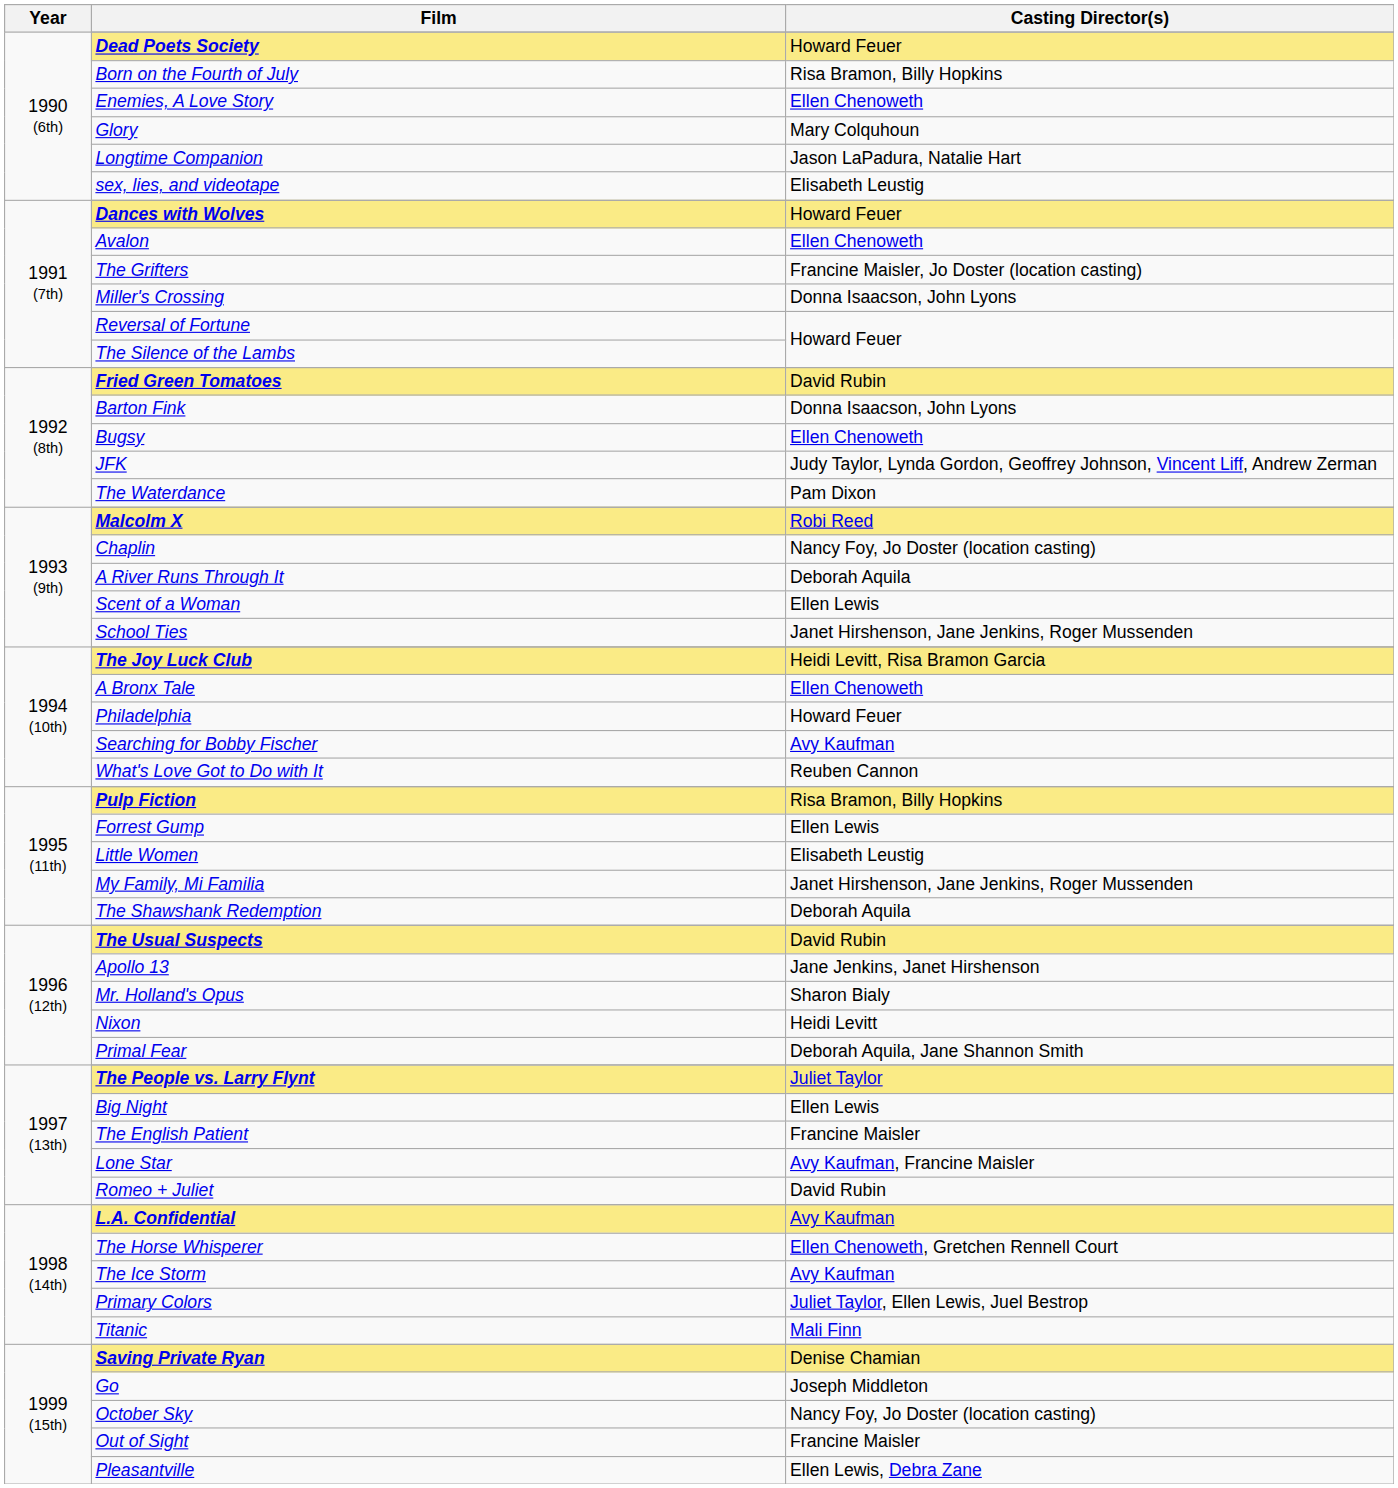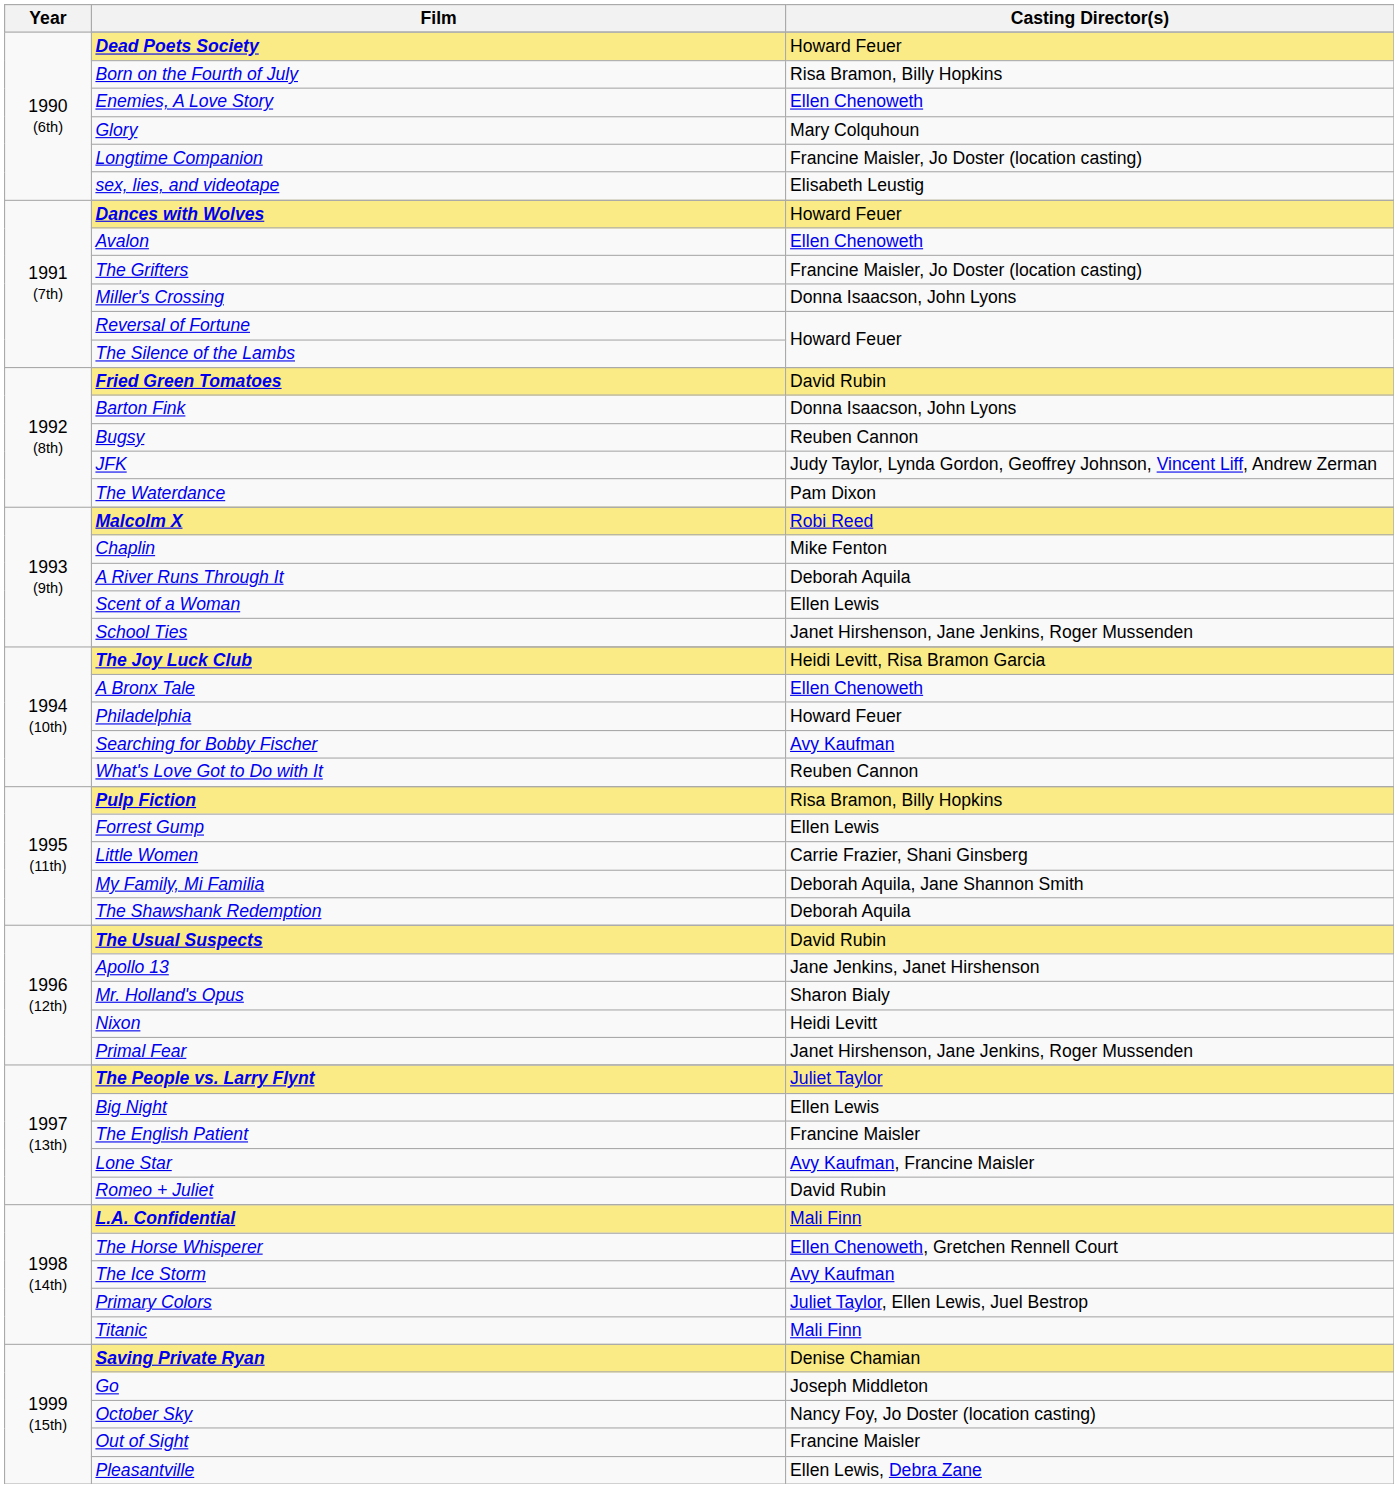 <table class="wikitable" style="width:100%">
 <tr bgcolor="#bebebe">
 <th width="5%">Year</th>
 <th width="40%">Film</th>
 <th width="35%">Casting Director(s)</th>
 </tr>
 <tr>
 <td rowspan=7 style="text-align:center">1990<br><small>(6th)</small><br></td>
 </tr>
 <tr style="background:#FAEB86">
 <td><strong><em><a href='#'>Dead Poets Society</a></em></strong></td>
 <td>Howard Feuer</td>
 </tr>
 <tr>
 <td><em><a href='#'>Born on the Fourth of July</a></em></td>
 <td>Risa Bramon, Billy Hopkins</td>
 </tr>
 <tr>
 <td><em><a href='#'>Enemies, A Love Story</a></em></td>
 <td><a href='#'>Ellen Chenoweth</a></td>
 </tr>
 <tr>
 <td><em><a href='#'>Glory</a></em></td>
 <td>Mary Colquhoun</td>
 </tr>
 <tr>
 <td><em><a href='#'>Longtime Companion</a></em></td>
-<td>Jason LaPadura, Natalie Hart</td>
+<td>Francine Maisler, Jo Doster (location casting)</td>
 </tr>
 <tr>
 <td><em><a href='#'>sex, lies, and videotape</a></em></td>
 <td>Elisabeth Leustig</td>
 </tr>
 <tr>
 <td rowspan=7 style="text-align:center">1991<br><small>(7th)</small><br></td>
 </tr>
 <tr style="background:#FAEB86">
 <td><strong><em><a href='#'>Dances with Wolves</a></em></strong></td>
 <td>Howard Feuer</td>
 </tr>
 <tr>
 <td><em><a href='#'>Avalon</a></em></td>
 <td><a href='#'>Ellen Chenoweth</a></td>
 </tr>
 <tr>
 <td><em><a href='#'>The Grifters</a></em></td>
 <td>Francine Maisler, Jo Doster (location casting)</td>
 </tr>
 <tr>
 <td><em><a href='#'>Miller's Crossing</a></em></td>
 <td>Donna Isaacson, John Lyons</td>
 </tr>
 <tr>
 <td><em><a href='#'>Reversal of Fortune</a></em></td>
 <td rowspan="2">Howard Feuer</td>
 </tr>
 <tr>
 <td><em><a href='#'>The Silence of the Lambs</a></em></td>
 </tr>
 <tr>
 <td rowspan=6 style="text-align:center">1992<br><small>(8th)</small><br></td>
 </tr>
 <tr style="background:#FAEB86">
 <td><strong><em><a href='#'>Fried Green Tomatoes</a></em></strong></td>
 <td>David Rubin</td>
 </tr>
 <tr>
 <td><em><a href='#'>Barton Fink</a></em></td>
 <td>Donna Isaacson, John Lyons</td>
 </tr>
 <tr>
 <td><em><a href='#'>Bugsy</a></em></td>
-<td><a href='#'>Ellen Chenoweth</a></td>
+<td>Reuben Cannon</td>
 </tr>
 <tr>
 <td><em><a href='#'>JFK</a></em></td>
 <td>Judy Taylor, Lynda Gordon, Geoffrey Johnson, <a href='#'>Vincent Liff</a>, Andrew Zerman</td>
 </tr>
 <tr>
 <td><em><a href='#'>The Waterdance</a></em></td>
 <td>Pam Dixon</td>
 </tr>
 <tr>
 <td rowspan=6 style="text-align:center">1993<br><small>(9th)</small><br></td>
 </tr>
 <tr style="background:#FAEB86">
 <td><strong><em><a href='#'>Malcolm X</a></em></strong></td>
 <td><a href='#'>Robi Reed</a></td>
 </tr>
 <tr>
 <td><em><a href='#'>Chaplin</a></em></td>
-<td>Nancy Foy, Jo Doster (location casting)</td>
+<td>Mike Fenton</td>
 </tr>
 <tr>
 <td><em><a href='#'>A River Runs Through It</a></em></td>
 <td>Deborah Aquila</td>
 </tr>
 <tr>
 <td><em><a href='#'>Scent of a Woman</a></em></td>
 <td>Ellen Lewis</td>
 </tr>
 <tr>
 <td><em><a href='#'>School Ties</a></em></td>
 <td>Janet Hirshenson, Jane Jenkins, Roger Mussenden</td>
 </tr>
 <tr>
 <td rowspan=6 style="text-align:center">1994<br><small>(10th)</small><br></td>
 </tr>
 <tr style="background:#FAEB86">
 <td><strong><em><a href='#'>The Joy Luck Club</a></em></strong></td>
 <td>Heidi Levitt, Risa Bramon Garcia</td>
 </tr>
 <tr>
 <td><em><a href='#'>A Bronx Tale</a></em></td>
 <td><a href='#'>Ellen Chenoweth</a></td>
 </tr>
 <tr>
 <td><em><a href='#'>Philadelphia</a></em></td>
 <td>Howard Feuer</td>
 </tr>
 <tr>
 <td><em><a href='#'>Searching for Bobby Fischer</a></em></td>
 <td><a href='#'>Avy Kaufman</a></td>
 </tr>
 <tr>
 <td><em><a href='#'>What's Love Got to Do with It</a></em></td>
 <td>Reuben Cannon</td>
 </tr>
 <tr>
 <td rowspan=6 style="text-align:center">1995<br><small>(11th)</small><br></td>
 </tr>
 <tr style="background:#FAEB86">
 <td><strong><em><a href='#'>Pulp Fiction</a></em></strong></td>
 <td>Risa Bramon, Billy Hopkins</td>
 </tr>
 <tr>
 <td><em><a href='#'>Forrest Gump</a></em></td>
 <td>Ellen Lewis</td>
 </tr>
 <tr>
 <td><em><a href='#'>Little Women</a></em></td>
-<td>Elisabeth Leustig</td>
+<td>Carrie Frazier, Shani Ginsberg</td>
 </tr>
 <tr>
 <td><em><a href='#'>My Family, Mi Familia</a></em></td>
-<td>Janet Hirshenson, Jane Jenkins, Roger Mussenden</td>
+<td>Deborah Aquila, Jane Shannon Smith</td>
 </tr>
 <tr>
 <td><em><a href='#'>The Shawshank Redemption</a></em></td>
 <td>Deborah Aquila</td>
 </tr>
 <tr>
 <td rowspan=6 style="text-align:center">1996<br><small>(12th)</small><br></td>
 </tr>
 <tr style="background:#FAEB86">
 <td><strong><em><a href='#'>The Usual Suspects</a></em></strong></td>
 <td>David Rubin</td>
 </tr>
 <tr>
 <td><em><a href='#'>Apollo 13</a></em></td>
 <td>Jane Jenkins, Janet Hirshenson</td>
 </tr>
 <tr>
 <td><em><a href='#'>Mr. Holland's Opus</a></em></td>
 <td>Sharon Bialy</td>
 </tr>
 <tr>
 <td><em><a href='#'>Nixon</a></em></td>
 <td>Heidi Levitt</td>
 </tr>
 <tr>
 <td><em><a href='#'>Primal Fear</a></em></td>
-<td>Deborah Aquila, Jane Shannon Smith</td>
+<td>Janet Hirshenson, Jane Jenkins, Roger Mussenden</td>
 </tr>
 <tr>
 <td rowspan=6 style="text-align:center">1997<br><small>(13th)</small><br></td>
 </tr>
 <tr style="background:#FAEB86">
 <td><strong><em><a href='#'>The People vs. Larry Flynt</a></em></strong></td>
 <td><a href='#'>Juliet Taylor</a></td>
 </tr>
 <tr>
 <td><em><a href='#'>Big Night</a></em></td>
 <td>Ellen Lewis</td>
 </tr>
 <tr>
 <td><em><a href='#'>The English Patient</a></em></td>
 <td>Francine Maisler</td>
 </tr>
 <tr>
 <td><em><a href='#'>Lone Star</a></em></td>
 <td><a href='#'>Avy Kaufman</a>, Francine Maisler</td>
 </tr>
 <tr>
 <td><em><a href='#'>Romeo + Juliet</a></em></td>
 <td>David Rubin</td>
 </tr>
 <tr>
 <td rowspan=6 style="text-align:center">1998<br><small>(14th)</small><br></td>
 </tr>
 <tr style="background:#FAEB86">
 <td><strong><em><a href='#'>L.A. Confidential</a></em></strong></td>
-<td><a href='#'>Avy Kaufman</a></td>
+<td><a href='#'>Mali Finn</a></td>
 </tr>
 <tr>
 <td><em><a href='#'>The Horse Whisperer</a></em></td>
 <td><a href='#'>Ellen Chenoweth</a>, Gretchen Rennell Court</td>
 </tr>
 <tr>
 <td><em><a href='#'>The Ice Storm</a></em></td>
 <td><a href='#'>Avy Kaufman</a></td>
 </tr>
 <tr>
 <td><em><a href='#'>Primary Colors</a></em></td>
 <td><a href='#'>Juliet Taylor</a>, Ellen Lewis, Juel Bestrop</td>
 </tr>
 <tr>
 <td><em><a href='#'>Titanic</a></em></td>
 <td><a href='#'>Mali Finn</a></td>
 </tr>
 <tr>
 <td rowspan=6 style="text-align:center">1999<br><small>(15th)</small><br></td>
 </tr>
 <tr style="background:#FAEB86">
 <td><strong><em><a href='#'>Saving Private Ryan</a></em></strong></td>
 <td>Denise Chamian</td>
 </tr>
 <tr>
 <td><em><a href='#'>Go</a></em></td>
 <td>Joseph Middleton</td>
 </tr>
 <tr>
 <td><em><a href='#'>October Sky</a></em></td>
 <td>Nancy Foy, Jo Doster (location casting)</td>
 </tr>
 <tr>
 <td><em><a href='#'>Out of Sight</a></em></td>
 <td>Francine Maisler</td>
 </tr>
 <tr>
 <td><em><a href='#'>Pleasantville</a></em></td>
 <td>Ellen Lewis, <a href='#'>Debra Zane</a></td>
 </tr>
 </table>
